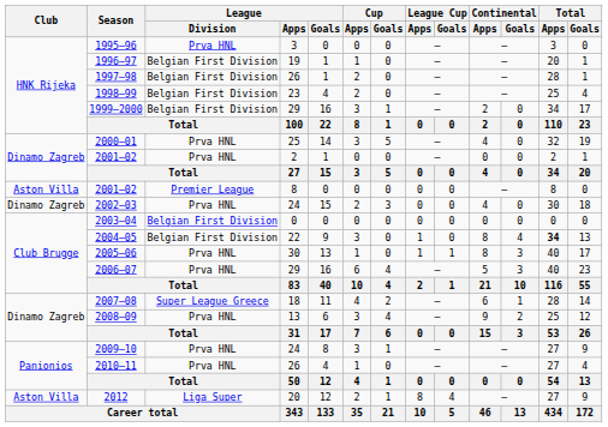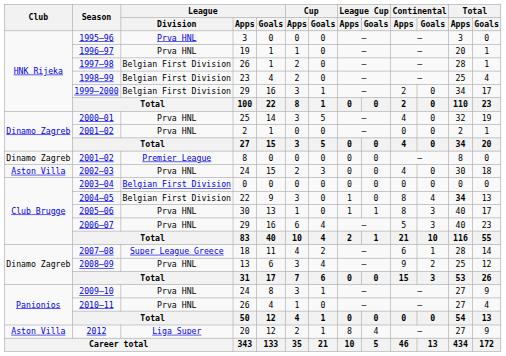 <table class="wikitable" style="text-align:center">
 <tr>
 <th rowspan="2">Club</th>
 <th rowspan="2">Season</th>
 <th colspan="3">League</th>
 <th colspan="2">Cup</th>
 <th colspan="2">League Cup</th>
 <th colspan="2">Continental</th>
 <th colspan="2">Total</th>
 </tr>
 <tr>
 <th>Division</th>
 <th>Apps</th>
 <th>Goals</th>
 <th>Apps</th>
 <th>Goals</th>
 <th>Apps</th>
 <th>Goals</th>
 <th>Apps</th>
 <th>Goals</th>
 <th>Apps</th>
 <th>Goals</th>
 </tr>
 <tr>
 <td rowspan=6><a href='#'>HNK Rijeka</a></td>
 <td><a href='#'>1995–96</a></td>
 <td><a href='#'>Prva HNL</a></td>
 <td>3</td>
 <td>0</td>
 <td>0</td>
 <td>0</td>
 <td colspan="2">–</td>
 <td colspan="2">–</td>
 <td>3</td>
 <td>0</td>
 </tr>
 <tr>
 <td><a href='#'>1996–97</a></td>
-<td>Belgian First Division</td>
+<td>Prva HNL</td>
 <td>19</td>
 <td>1</td>
 <td>1</td>
 <td>0</td>
 <td colspan="2">–</td>
 <td colspan="2">–</td>
 <td>20</td>
 <td>1</td>
 </tr>
 <tr>
 <td><a href='#'>1997–98</a></td>
 <td>Belgian First Division</td>
 <td>26</td>
 <td>1</td>
 <td>2</td>
 <td>0</td>
 <td colspan="2">–</td>
 <td colspan="2">–</td>
 <td>28</td>
 <td>1</td>
 </tr>
 <tr>
 <td><a href='#'>1998–99</a></td>
 <td>Belgian First Division</td>
 <td>23</td>
 <td>4</td>
 <td>2</td>
 <td>0</td>
 <td colspan="2">–</td>
 <td colspan="2">–</td>
 <td>25</td>
 <td>4</td>
 </tr>
 <tr>
 <td><a href='#'>1999–2000</a></td>
 <td>Belgian First Division</td>
 <td>29</td>
 <td>16</td>
 <td>3</td>
 <td>1</td>
 <td colspan="2">–</td>
 <td>2</td>
 <td>0</td>
 <td>34</td>
 <td>17</td>
 </tr>
 <tr>
 <th colspan="2">Total</th>
 <th>100</th>
 <th>22</th>
 <th>8</th>
 <th>1</th>
 <th>0</th>
 <th>0</th>
 <th>2</th>
 <th>0</th>
 <th>110</th>
 <th>23</th>
 </tr>
 <tr>
 <td rowspan="3"><a href='#'>Dinamo Zagreb</a></td>
 <td><a href='#'>2000–01</a></td>
 <td>Prva HNL</td>
 <td>25</td>
 <td>14</td>
 <td>3</td>
 <td>5</td>
 <td colspan="2">–</td>
 <td>4</td>
 <td>0</td>
 <td>32</td>
 <td>19</td>
 </tr>
 <tr>
 <td><a href='#'>2001–02</a></td>
 <td>Prva HNL</td>
 <td>2</td>
 <td>1</td>
 <td>0</td>
 <td>0</td>
 <td colspan="2">–</td>
 <td>0</td>
 <td>0</td>
 <td>2</td>
 <td>1</td>
 </tr>
 <tr>
 <th colspan="2">Total</th>
 <th>27</th>
 <th>15</th>
 <th>3</th>
 <th>5</th>
 <th>0</th>
 <th>0</th>
 <th>4</th>
 <th>0</th>
 <th>34</th>
 <th>20</th>
 </tr>
 <tr>
-<td><a href='#'>Aston Villa</a></td>
+<td>Dinamo Zagreb</td>
 <td><a href='#'>2001–02</a></td>
 <td><a href='#'>Premier League</a></td>
 <td>8</td>
 <td>0</td>
 <td>0</td>
 <td>0</td>
 <td>0</td>
 <td>0</td>
 <td colspan="2">–</td>
 <td>8</td>
 <td>0</td>
 </tr>
 <tr>
-<td>Dinamo Zagreb</td>
+<td><a href='#'>Aston Villa</a></td>
 <td><a href='#'>2002–03</a></td>
 <td>Prva HNL</td>
 <td>24</td>
 <td>15</td>
 <td>2</td>
 <td>3</td>
 <td>0</td>
 <td>0</td>
 <td>4</td>
 <td>0</td>
 <td>30</td>
 <td>18</td>
 </tr>
 <tr>
 <td rowspan="5"><a href='#'>Club Brugge</a></td>
 <td><a href='#'>2003–04</a></td>
 <td><a href='#'>Belgian First Division</a></td>
 <td>0</td>
 <td>0</td>
 <td>0</td>
 <td>0</td>
 <td>0</td>
 <td>0</td>
 <td>0</td>
 <td>0</td>
 <td>0</td>
 <td>0</td>
 </tr>
 <tr>
 <td><a href='#'>2004–05</a></td>
 <td>Belgian First Division</td>
 <td>22</td>
 <td>9</td>
 <td>3</td>
 <td>0</td>
 <td>1</td>
 <td>0</td>
 <td>8</td>
 <td>4</td>
 <td><strong>34</strong></td>
 <td>13</td>
 </tr>
 <tr>
 <td><a href='#'>2005–06</a></td>
 <td>Prva HNL</td>
 <td>30</td>
 <td>13</td>
 <td>1</td>
 <td>0</td>
 <td>1</td>
 <td>1</td>
 <td>8</td>
 <td>3</td>
 <td>40</td>
 <td>17</td>
 </tr>
 <tr>
 <td><a href='#'>2006–07</a></td>
 <td>Prva HNL</td>
 <td>29</td>
 <td>16</td>
 <td>6</td>
 <td>4</td>
 <td colspan="2">–</td>
 <td>5</td>
 <td>3</td>
 <td>40</td>
 <td>23</td>
 </tr>
 <tr>
 <th colspan="2">Total</th>
 <th>83</th>
 <th>40</th>
 <th>10</th>
 <th>4</th>
 <th>2</th>
 <th>1</th>
 <th>21</th>
 <th>10</th>
 <th>116</th>
 <th>55</th>
 </tr>
 <tr>
 <td rowspan="3">Dinamo Zagreb</td>
 <td><a href='#'>2007–08</a></td>
 <td><a href='#'>Super League Greece</a></td>
 <td>18</td>
 <td>11</td>
 <td>4</td>
 <td>2</td>
 <td colspan="2">–</td>
 <td>6</td>
 <td>1</td>
 <td>28</td>
 <td>14</td>
 </tr>
 <tr>
 <td><a href='#'>2008–09</a></td>
 <td>Prva HNL</td>
 <td>13</td>
 <td>6</td>
 <td>3</td>
 <td>4</td>
 <td colspan="2">–</td>
 <td>9</td>
 <td>2</td>
 <td>25</td>
 <td>12</td>
 </tr>
 <tr>
 <th colspan="2">Total</th>
 <th>31</th>
 <th>17</th>
 <th>7</th>
 <th>6</th>
 <th>0</th>
 <th>0</th>
 <th>15</th>
 <th>3</th>
 <th>53</th>
 <th>26</th>
 </tr>
 <tr>
 <td rowspan="3"><a href='#'>Panionios</a></td>
 <td><a href='#'>2009–10</a></td>
 <td>Prva HNL</td>
 <td>24</td>
 <td>8</td>
 <td>3</td>
 <td>1</td>
 <td colspan="2">–</td>
 <td colspan="2">–</td>
 <td>27</td>
 <td>9</td>
 </tr>
 <tr>
 <td><a href='#'>2010–11</a></td>
 <td>Prva HNL</td>
 <td>26</td>
 <td>4</td>
 <td>1</td>
 <td>0</td>
 <td colspan="2">–</td>
 <td colspan="2">–</td>
 <td>27</td>
 <td>4</td>
 </tr>
 <tr>
 <th colspan="2">Total</th>
 <th>50</th>
 <th>12</th>
 <th>4</th>
 <th>1</th>
 <th>0</th>
 <th>0</th>
 <th>0</th>
 <th>0</th>
 <th>54</th>
 <th>13</th>
 </tr>
 <tr>
 <td><a href='#'>Aston Villa</a></td>
 <td><a href='#'>2012</a></td>
 <td><a href='#'>Liga Super</a></td>
 <td>20</td>
 <td>12</td>
 <td>2</td>
 <td>1</td>
 <td>8</td>
 <td>4</td>
 <td colspan="2">–</td>
 <td>27</td>
 <td>9</td>
 </tr>
 <tr>
 <th colspan="3">Career total</th>
 <th>343</th>
 <th>133</th>
 <th>35</th>
 <th>21</th>
 <th>10</th>
 <th>5</th>
 <th>46</th>
 <th>13</th>
 <th>434</th>
 <th>172</th>
 </tr>
 </table>
